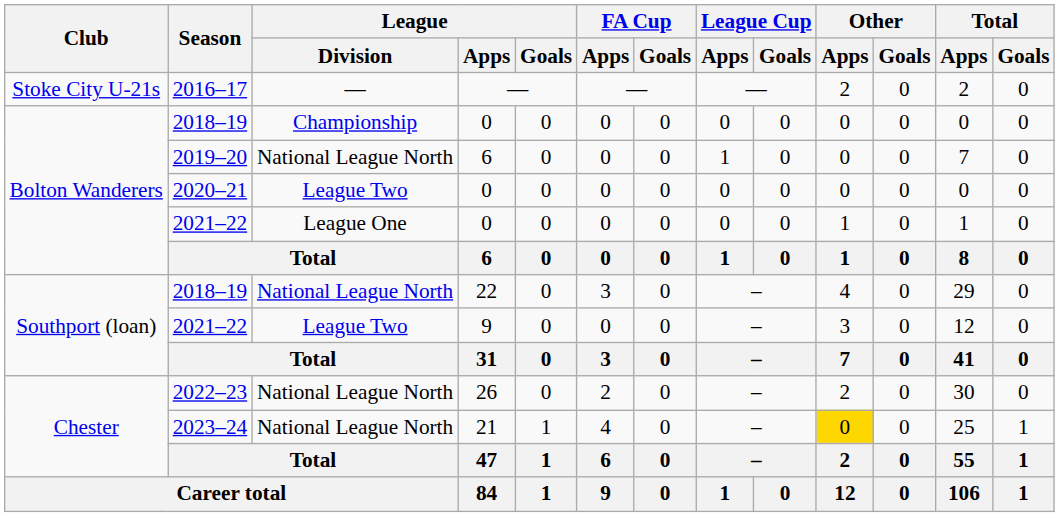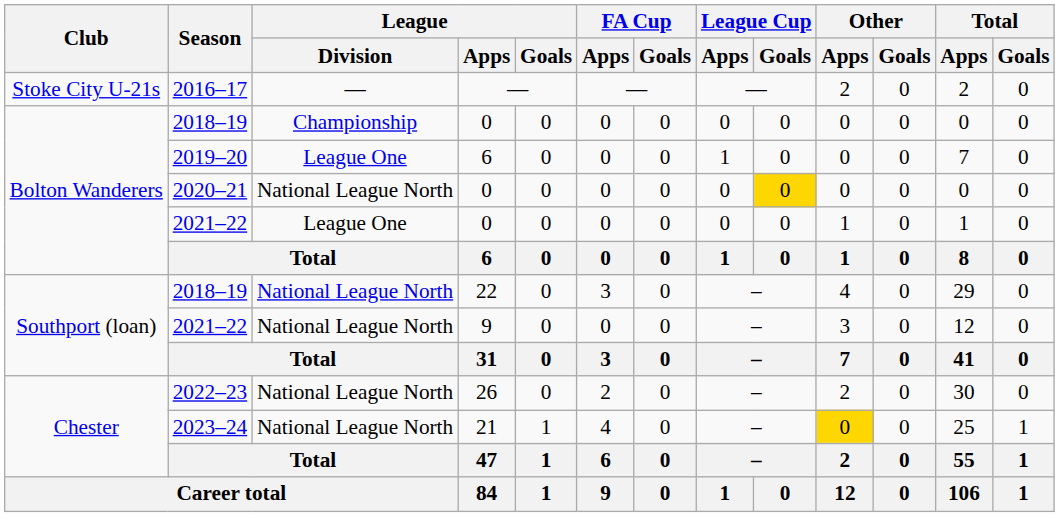 <table class="wikitable" style="text-align: center">
 <tr>
 <th rowspan="2">Club</th>
 <th rowspan="2">Season</th>
 <th colspan="3">League</th>
 <th colspan="2"><a href='#'>FA Cup</a></th>
 <th colspan="2"><a href='#'>League Cup</a></th>
 <th colspan="2">Other</th>
 <th colspan="2">Total</th>
 </tr>
 <tr>
 <th>Division</th>
 <th>Apps</th>
 <th>Goals</th>
 <th>Apps</th>
 <th>Goals</th>
 <th>Apps</th>
 <th>Goals</th>
 <th>Apps</th>
 <th>Goals</th>
 <th>Apps</th>
 <th>Goals</th>
 </tr>
 <tr>
 <td><a href='#'>Stoke City U-21s</a></td>
 <td><a href='#'>2016–17</a></td>
 <td>—</td>
 <td colspan="2">—</td>
 <td colspan="2">—</td>
 <td colspan="2">—</td>
 <td>2</td>
 <td>0</td>
 <td>2</td>
 <td>0</td>
 </tr>
 <tr>
 <td rowspan="5"><a href='#'>Bolton Wanderers</a></td>
 <td><a href='#'>2018–19</a></td>
 <td><a href='#'>Championship</a></td>
 <td>0</td>
 <td>0</td>
 <td>0</td>
 <td>0</td>
 <td>0</td>
 <td>0</td>
 <td>0</td>
 <td>0</td>
 <td>0</td>
 <td>0</td>
 </tr>
 <tr>
 <td><a href='#'>2019–20</a></td>
-<td>National League North</td>
+<td><a href='#'>League One</a></td>
 <td>6</td>
 <td>0</td>
 <td>0</td>
 <td>0</td>
 <td>1</td>
 <td>0</td>
 <td>0</td>
 <td>0</td>
 <td>7</td>
 <td>0</td>
 </tr>
 <tr>
 <td><a href='#'>2020–21</a></td>
-<td><a href='#'>League Two</a></td>
+<td>National League North</td>
 <td>0</td>
 <td>0</td>
 <td>0</td>
 <td>0</td>
 <td>0</td>
-<td>0</td>
+<td style="background: gold;">0</td>
 <td>0</td>
 <td>0</td>
 <td>0</td>
 <td>0</td>
 </tr>
 <tr>
 <td><a href='#'>2021–22</a></td>
 <td>League One</td>
 <td>0</td>
 <td>0</td>
 <td>0</td>
 <td>0</td>
 <td>0</td>
 <td>0</td>
 <td>1</td>
 <td>0</td>
 <td>1</td>
 <td>0</td>
 </tr>
 <tr>
 <th colspan="2">Total</th>
 <th>6</th>
 <th>0</th>
 <th>0</th>
 <th>0</th>
 <th>1</th>
 <th>0</th>
 <th>1</th>
 <th>0</th>
 <th>8</th>
 <th>0</th>
 </tr>
 <tr>
 <td rowspan="3"><a href='#'>Southport</a> (loan)</td>
 <td><a href='#'>2018–19</a></td>
 <td><a href='#'>National League North</a></td>
 <td>22</td>
 <td>0</td>
 <td>3</td>
 <td>0</td>
 <td colspan="2">–</td>
 <td>4</td>
 <td>0</td>
 <td>29</td>
 <td>0</td>
 </tr>
 <tr>
 <td><a href='#'>2021–22</a></td>
-<td><a href='#'>League Two</a></td>
+<td>National League North</td>
 <td>9</td>
 <td>0</td>
 <td>0</td>
 <td>0</td>
 <td colspan="2">–</td>
 <td>3</td>
 <td>0</td>
 <td>12</td>
 <td>0</td>
 </tr>
 <tr>
 <th colspan="2">Total</th>
 <th>31</th>
 <th>0</th>
 <th>3</th>
 <th>0</th>
 <th colspan="2">–</th>
 <th>7</th>
 <th>0</th>
 <th>41</th>
 <th>0</th>
 </tr>
 <tr>
 <td rowspan="3"><a href='#'>Chester</a></td>
 <td><a href='#'>2022–23</a></td>
 <td>National League North</td>
 <td>26</td>
 <td>0</td>
 <td>2</td>
 <td>0</td>
 <td colspan="2">–</td>
 <td>2</td>
 <td>0</td>
 <td>30</td>
 <td>0</td>
 </tr>
 <tr>
 <td><a href='#'>2023–24</a></td>
 <td>National League North</td>
 <td>21</td>
 <td>1</td>
 <td>4</td>
 <td>0</td>
 <td colspan="2">–</td>
 <td style="background: gold;">0</td>
 <td>0</td>
 <td>25</td>
 <td>1</td>
 </tr>
 <tr>
 <th colspan="2">Total</th>
 <th>47</th>
 <th>1</th>
 <th>6</th>
 <th>0</th>
 <th colspan="2">–</th>
 <th>2</th>
 <th>0</th>
 <th>55</th>
 <th>1</th>
 </tr>
 <tr>
 <th colspan="3">Career total</th>
 <th>84</th>
 <th>1</th>
 <th>9</th>
 <th>0</th>
 <th>1</th>
 <th>0</th>
 <th>12</th>
 <th>0</th>
 <th>106</th>
 <th>1</th>
 </tr>
 </table>
